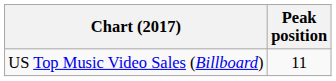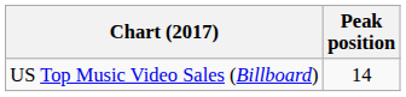 <table class="wikitable sortable">
 <tr>
 <th>Chart (2017)</th>
 <th>Peak<br>position</th>
 </tr>
 <tr>
 <td>US <a href='#'>Top Music Video Sales</a> (<em><a href='#'>Billboard</a></em>)</td>
-<td align="center">11</td>
+<td align="center">14</td>
 </tr>
 </table>
